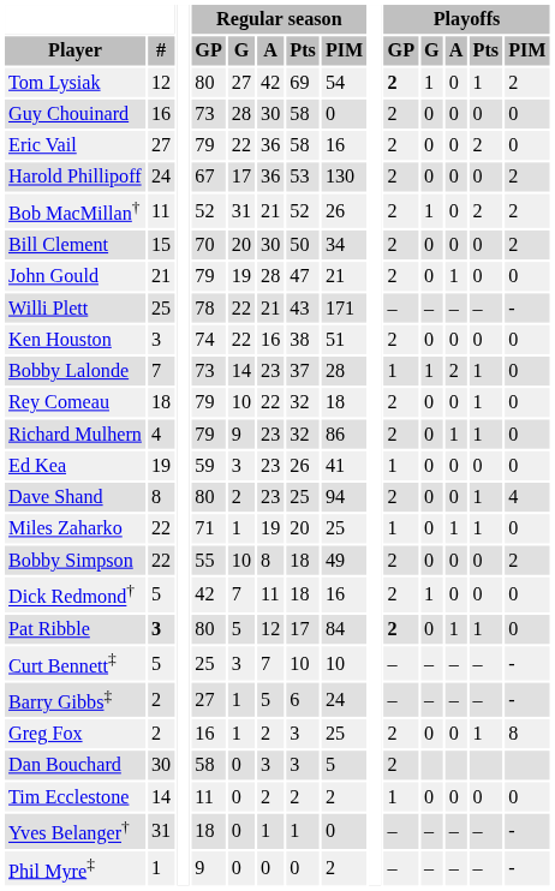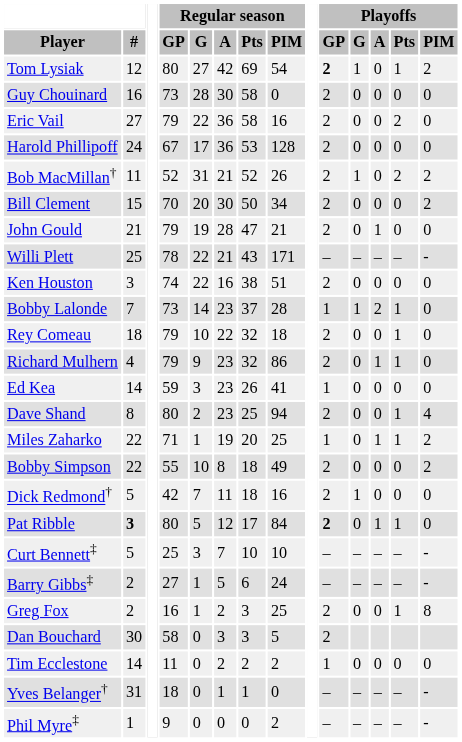 <table BORDER="0" CELLPADDING="3" CELLSPACING="2" ID="Table1">
 <tr ALIGN="center" bgcolor="#c0c0c0">
 <th ALIGN="center" colspan="2" bgcolor="#ffffff"> </th>
 <th ALIGN="center" rowspan="99" bgcolor="#ffffff"> </th>
 <th ALIGN="center" colspan="5">Regular season</th>
 <th ALIGN="center" rowspan="99" bgcolor="#ffffff"> </th>
 <th ALIGN="center" colspan="5">Playoffs</th>
 </tr>
 <tr ALIGN="center" bgcolor="#c0c0c0">
 <th ALIGN="center">Player</th>
 <th ALIGN="center">#</th>
 <th ALIGN="center">GP</th>
 <th ALIGN="center">G</th>
 <th ALIGN="center">A</th>
 <th ALIGN="center">Pts</th>
 <th ALIGN="center">PIM</th>
 <th ALIGN="center">GP</th>
 <th ALIGN="center">G</th>
 <th ALIGN="center">A</th>
 <th ALIGN="center">Pts</th>
 <th ALIGN="center">PIM</th>
 </tr>
 <tr bgcolor="#f0f0f0">
 <td><a href='#'>Tom Lysiak</a></td>
 <td>12</td>
 <td>80</td>
 <td>27</td>
 <td>42</td>
 <td>69</td>
 <td>54</td>
 <td><strong>2</strong></td>
 <td>1</td>
 <td>0</td>
 <td>1</td>
 <td>2</td>
 </tr>
 <tr bgcolor="#e0e0e0">
 <td><a href='#'>Guy Chouinard</a></td>
 <td>16</td>
 <td>73</td>
 <td>28</td>
 <td>30</td>
 <td>58</td>
 <td>0</td>
 <td>2</td>
 <td>0</td>
 <td>0</td>
 <td>0</td>
 <td>0</td>
 </tr>
 <tr bgcolor="#f0f0f0">
 <td><a href='#'>Eric Vail</a></td>
 <td>27</td>
 <td>79</td>
 <td>22</td>
 <td>36</td>
 <td>58</td>
 <td>16</td>
 <td>2</td>
 <td>0</td>
 <td>0</td>
 <td>2</td>
 <td>0</td>
 </tr>
 <tr bgcolor="#e0e0e0">
 <td><a href='#'>Harold Phillipoff</a></td>
 <td>24</td>
 <td>67</td>
 <td>17</td>
 <td>36</td>
 <td>53</td>
-<td>130</td>
+<td>128</td>
 <td>2</td>
 <td>0</td>
 <td>0</td>
 <td>0</td>
-<td>2</td>
+<td>0</td>
 </tr>
 <tr bgcolor="#f0f0f0">
 <td><a href='#'>Bob MacMillan</a><sup>†</sup></td>
 <td>11</td>
 <td>52</td>
 <td>31</td>
 <td>21</td>
 <td>52</td>
 <td>26</td>
 <td>2</td>
 <td>1</td>
 <td>0</td>
 <td>2</td>
 <td>2</td>
 </tr>
 <tr bgcolor="#e0e0e0">
 <td><a href='#'>Bill Clement</a></td>
 <td>15</td>
 <td>70</td>
 <td>20</td>
 <td>30</td>
 <td>50</td>
 <td>34</td>
 <td>2</td>
 <td>0</td>
 <td>0</td>
 <td>0</td>
 <td>2</td>
 </tr>
 <tr bgcolor="#f0f0f0">
 <td><a href='#'>John Gould</a></td>
 <td>21</td>
 <td>79</td>
 <td>19</td>
 <td>28</td>
 <td>47</td>
 <td>21</td>
 <td>2</td>
 <td>0</td>
 <td>1</td>
 <td>0</td>
 <td>0</td>
 </tr>
 <tr bgcolor="#e0e0e0">
 <td><a href='#'>Willi Plett</a></td>
 <td>25</td>
 <td>78</td>
 <td>22</td>
 <td>21</td>
 <td>43</td>
 <td>171</td>
 <td>–</td>
 <td>–</td>
 <td>–</td>
 <td>–</td>
 <td>-</td>
 </tr>
 <tr bgcolor="#f0f0f0">
 <td><a href='#'>Ken Houston</a></td>
 <td>3</td>
 <td>74</td>
 <td>22</td>
 <td>16</td>
 <td>38</td>
 <td>51</td>
 <td>2</td>
 <td>0</td>
 <td>0</td>
 <td>0</td>
 <td>0</td>
 </tr>
 <tr bgcolor="#e0e0e0">
 <td><a href='#'>Bobby Lalonde</a></td>
 <td>7</td>
 <td>73</td>
 <td>14</td>
 <td>23</td>
 <td>37</td>
 <td>28</td>
 <td>1</td>
 <td>1</td>
 <td>2</td>
 <td>1</td>
 <td>0</td>
 </tr>
 <tr bgcolor="#f0f0f0">
 <td><a href='#'>Rey Comeau</a></td>
 <td>18</td>
 <td>79</td>
 <td>10</td>
 <td>22</td>
 <td>32</td>
 <td>18</td>
 <td>2</td>
 <td>0</td>
 <td>0</td>
 <td>1</td>
 <td>0</td>
 </tr>
 <tr bgcolor="#e0e0e0">
 <td><a href='#'>Richard Mulhern</a></td>
 <td>4</td>
 <td>79</td>
 <td>9</td>
 <td>23</td>
 <td>32</td>
 <td>86</td>
 <td>2</td>
 <td>0</td>
 <td>1</td>
 <td>1</td>
 <td>0</td>
 </tr>
 <tr bgcolor="#f0f0f0">
 <td><a href='#'>Ed Kea</a></td>
-<td>19</td>
+<td>14</td>
 <td>59</td>
 <td>3</td>
 <td>23</td>
 <td>26</td>
 <td>41</td>
 <td>1</td>
 <td>0</td>
 <td>0</td>
 <td>0</td>
 <td>0</td>
 </tr>
 <tr bgcolor="#e0e0e0">
 <td><a href='#'>Dave Shand</a></td>
 <td>8</td>
 <td>80</td>
 <td>2</td>
 <td>23</td>
 <td>25</td>
 <td>94</td>
 <td>2</td>
 <td>0</td>
 <td>0</td>
 <td>1</td>
 <td>4</td>
 </tr>
 <tr bgcolor="#f0f0f0">
 <td><a href='#'>Miles Zaharko</a></td>
 <td>22</td>
 <td>71</td>
 <td>1</td>
 <td>19</td>
 <td>20</td>
 <td>25</td>
 <td>1</td>
 <td>0</td>
 <td>1</td>
 <td>1</td>
-<td>0</td>
+<td>2</td>
 </tr>
 <tr bgcolor="#e0e0e0">
 <td><a href='#'>Bobby Simpson</a></td>
 <td>22</td>
 <td>55</td>
 <td>10</td>
 <td>8</td>
 <td>18</td>
 <td>49</td>
 <td>2</td>
 <td>0</td>
 <td>0</td>
 <td>0</td>
 <td>2</td>
 </tr>
 <tr bgcolor="#f0f0f0">
 <td><a href='#'>Dick Redmond</a><sup>†</sup></td>
 <td>5</td>
 <td>42</td>
 <td>7</td>
 <td>11</td>
 <td>18</td>
 <td>16</td>
 <td>2</td>
 <td>1</td>
 <td>0</td>
 <td>0</td>
 <td>0</td>
 </tr>
 <tr bgcolor="#e0e0e0">
 <td><a href='#'>Pat Ribble</a></td>
 <td><strong>3</strong></td>
 <td>80</td>
 <td>5</td>
 <td>12</td>
 <td>17</td>
 <td>84</td>
 <td><strong>2</strong></td>
 <td>0</td>
 <td>1</td>
 <td>1</td>
 <td>0</td>
 </tr>
 <tr bgcolor="#f0f0f0">
 <td><a href='#'>Curt Bennett</a><sup>‡</sup></td>
 <td>5</td>
 <td>25</td>
 <td>3</td>
 <td>7</td>
 <td>10</td>
 <td>10</td>
 <td>–</td>
 <td>–</td>
 <td>–</td>
 <td>–</td>
 <td>-</td>
 </tr>
 <tr bgcolor="#e0e0e0">
 <td><a href='#'>Barry Gibbs</a><sup>‡</sup></td>
 <td>2</td>
 <td>27</td>
 <td>1</td>
 <td>5</td>
 <td>6</td>
 <td>24</td>
 <td>–</td>
 <td>–</td>
 <td>–</td>
 <td>–</td>
 <td>-</td>
 </tr>
 <tr bgcolor="#f0f0f0">
 <td><a href='#'>Greg Fox</a></td>
 <td>2</td>
 <td>16</td>
 <td>1</td>
 <td>2</td>
 <td>3</td>
 <td>25</td>
 <td>2</td>
 <td>0</td>
 <td>0</td>
 <td>1</td>
 <td>8</td>
 </tr>
 <tr bgcolor="#e0e0e0">
 <td><a href='#'>Dan Bouchard</a></td>
 <td>30</td>
 <td>58</td>
 <td>0</td>
 <td>3</td>
 <td>3</td>
 <td>5</td>
 <td>2</td>
 <td></td>
 <td></td>
 <td></td>
 <td></td>
 </tr>
 <tr bgcolor="#f0f0f0">
 <td><a href='#'>Tim Ecclestone</a></td>
 <td>14</td>
 <td>11</td>
 <td>0</td>
 <td>2</td>
 <td>2</td>
 <td>2</td>
 <td>1</td>
 <td>0</td>
 <td>0</td>
 <td>0</td>
 <td>0</td>
 </tr>
 <tr bgcolor="#e0e0e0">
 <td><a href='#'>Yves Belanger</a><sup>†</sup></td>
 <td>31</td>
 <td>18</td>
 <td>0</td>
 <td>1</td>
 <td>1</td>
 <td>0</td>
 <td>–</td>
 <td>–</td>
 <td>–</td>
 <td>–</td>
 <td>-</td>
 </tr>
 <tr bgcolor="#f0f0f0">
 <td><a href='#'>Phil Myre</a><sup>‡</sup></td>
 <td>1</td>
 <td>9</td>
 <td>0</td>
 <td>0</td>
 <td>0</td>
 <td>2</td>
 <td>–</td>
 <td>–</td>
 <td>–</td>
 <td>–</td>
 <td>-</td>
 </tr>
 </table>
